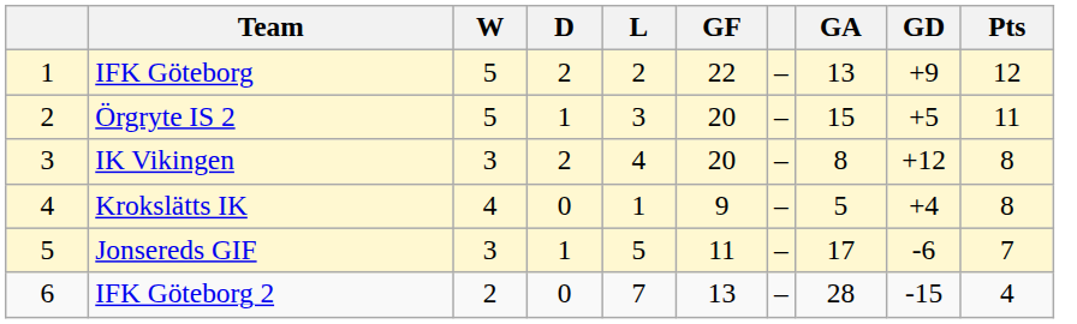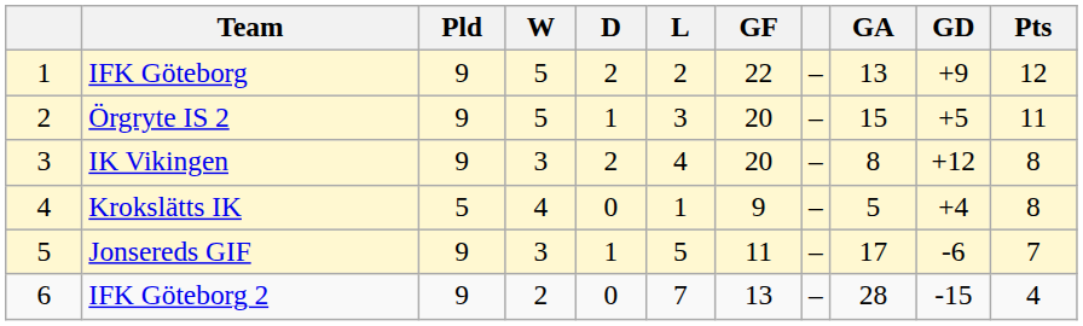 <table class="wikitable" style="text-align: center;">
 <tr>
 <th style="width: 40px;"></th>
 <th style="width: 200px;">Team</th>
+<th style="width: 45px;">Pld</th>
 <th style="width: 35px;">W</th>
 <th style="width: 35px;">D</th>
 <th style="width: 35px;">L</th>
 <th style="width: 45px;">GF</th>
 <th></th>
 <th style="width: 45px;">GA</th>
 <th style="width: 35px;">GD</th>
 <th style="width: 45px;">Pts</th>
 </tr>
 <tr style="background: #fff8d1">
 <td>1</td>
 <td style="text-align: left;"><a href='#'>IFK Göteborg</a></td>
+<td>9</td>
 <td>5</td>
 <td>2</td>
 <td>2</td>
 <td>22</td>
 <td>–</td>
 <td>13</td>
 <td>+9</td>
 <td>12</td>
 </tr>
 <tr style="background: #fff8d1">
 <td>2</td>
 <td style="text-align: left;"><a href='#'>Örgryte IS 2</a></td>
+<td>9</td>
 <td>5</td>
 <td>1</td>
 <td>3</td>
 <td>20</td>
 <td>–</td>
 <td>15</td>
 <td>+5</td>
 <td>11</td>
 </tr>
 <tr style="background: #fff8d1">
 <td>3</td>
 <td style="text-align: left;"><a href='#'>IK Vikingen</a></td>
+<td>9</td>
 <td>3</td>
 <td>2</td>
 <td>4</td>
 <td>20</td>
 <td>–</td>
 <td>8</td>
 <td>+12</td>
 <td>8</td>
 </tr>
 <tr style="background: #fff8d1">
 <td>4</td>
 <td style="text-align: left;"><a href='#'>Krokslätts IK</a></td>
+<td>5</td>
 <td>4</td>
 <td>0</td>
 <td>1</td>
 <td>9</td>
 <td>–</td>
 <td>5</td>
 <td>+4</td>
 <td>8</td>
 </tr>
 <tr style="background: #fff8d1">
 <td>5</td>
 <td style="text-align: left;"><a href='#'>Jonsereds GIF</a></td>
+<td>9</td>
 <td>3</td>
 <td>1</td>
 <td>5</td>
 <td>11</td>
 <td>–</td>
 <td>17</td>
 <td>-6</td>
 <td>7</td>
 </tr>
 <tr>
 <td>6</td>
 <td style="text-align: left;"><a href='#'>IFK Göteborg 2</a></td>
+<td>9</td>
 <td>2</td>
 <td>0</td>
 <td>7</td>
 <td>13</td>
 <td>–</td>
 <td>28</td>
 <td>-15</td>
 <td>4</td>
 </tr>
 </table>
